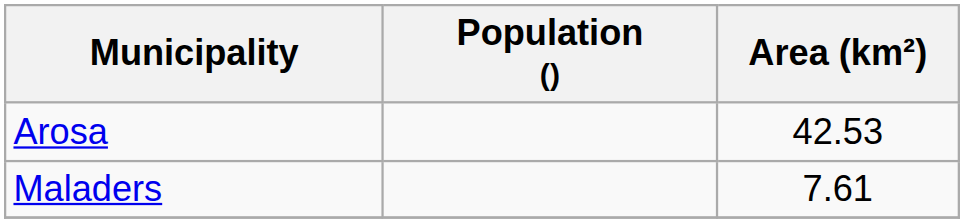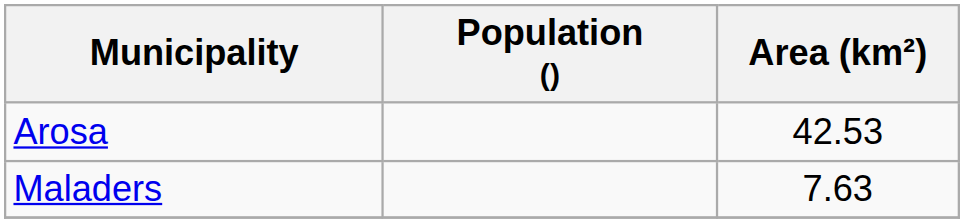 <table class="wikitable">
 <tr>
 <th width="160">Municipality</th>
 <th width="140">Population <small><br>()</small></th>
 <th width="100">Area (km²)</th>
 </tr>
 <tr>
 <td><a href='#'>Arosa</a></td>
 <td align="center"></td>
 <td align="center">42.53 </td>
 </tr>
 <tr>
 <td><a href='#'>Maladers</a></td>
 <td align="center"></td>
-<td align="center">7.61</td>
+<td align="center">7.63</td>
 </tr>
 <tr>
 </tr>
 </table>
